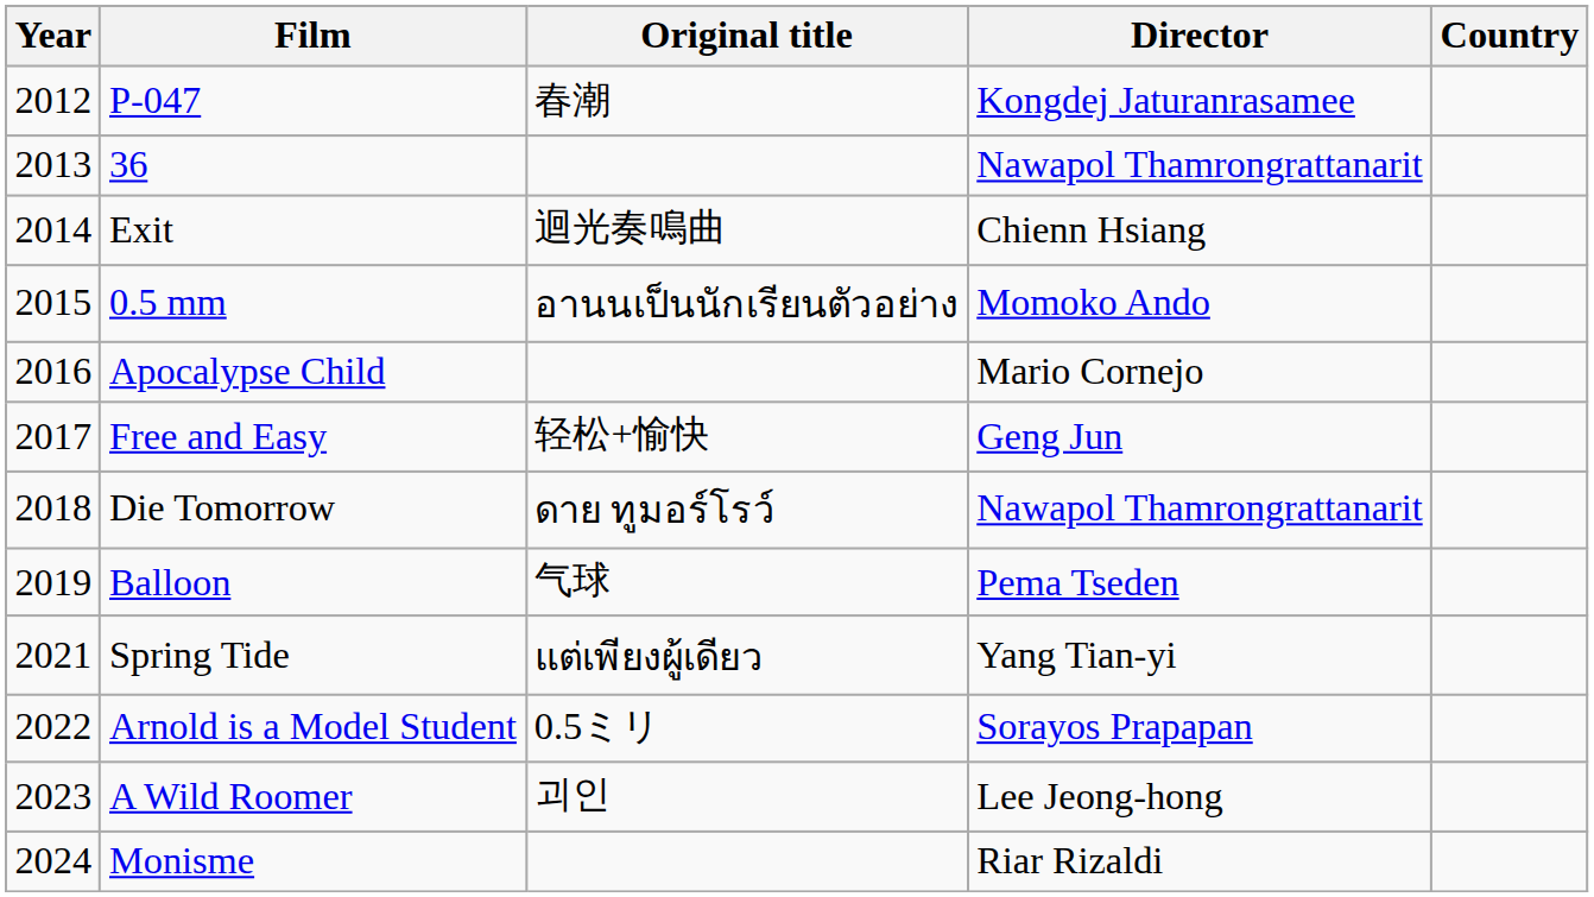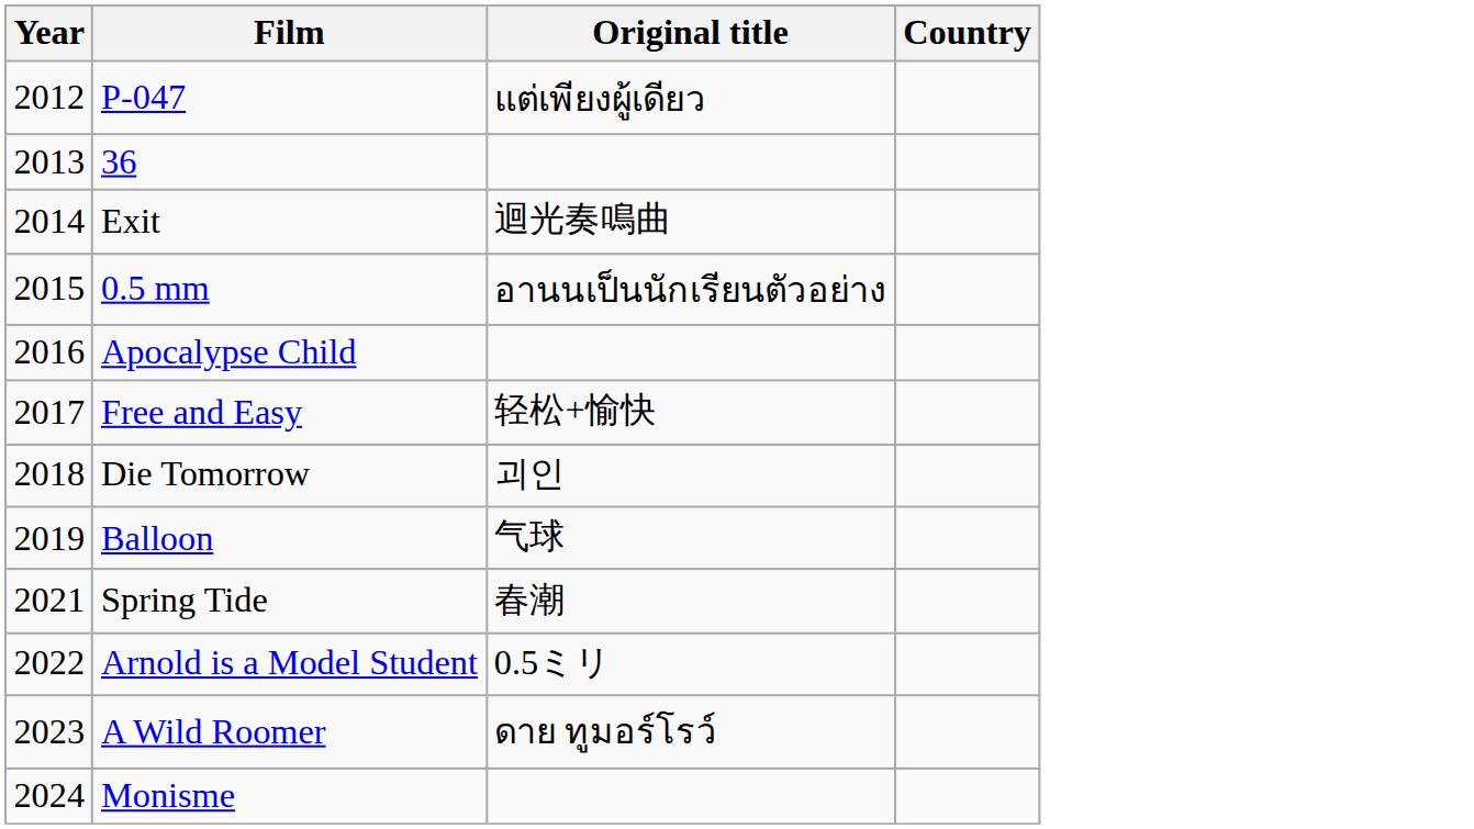 <table class="wikitable sortable">
 <tr>
 <th>Year</th>
 <th>Film</th>
 <th>Original title</th>
-<th>Director</th>
 <th>Country</th>
 </tr>
 <tr>
 <td style="text-align:center;">2012</td>
 <td><a href='#'>P-047</a></td>
-<td>春潮</td>
-<td><a href='#'>Kongdej Jaturanrasamee</a></td>
+<td>แต่เพียงผู้เดียว</td>
 <td></td>
 </tr>
 <tr>
 <td style="text-align:center;">2013</td>
 <td><a href='#'>36</a></td>
 <td></td>
-<td><a href='#'>Nawapol Thamrongrattanarit</a></td>
 <td></td>
 </tr>
 <tr>
 <td style="text-align:center;">2014</td>
 <td>Exit</td>
 <td>迴光奏鳴曲</td>
-<td>Chienn Hsiang</td>
 <td></td>
 </tr>
 <tr>
 <td style="text-align:center;">2015</td>
 <td><a href='#'>0.5 mm</a></td>
 <td>อานนเป็นนักเรียนตัวอย่าง</td>
-<td><a href='#'>Momoko Ando</a></td>
 <td></td>
 </tr>
 <tr>
 <td style="text-align:center;">2016</td>
 <td><a href='#'>Apocalypse Child</a></td>
 <td></td>
-<td>Mario Cornejo</td>
 <td></td>
 </tr>
 <tr>
 <td style="text-align:center;">2017</td>
 <td><a href='#'>Free and Easy</a></td>
 <td>轻松+愉快</td>
-<td><a href='#'>Geng Jun</a></td>
 <td></td>
 </tr>
 <tr>
 <td style="text-align:center;">2018</td>
 <td>Die Tomorrow</td>
-<td>ดาย ทูมอร์โรว์</td>
-<td><a href='#'>Nawapol Thamrongrattanarit</a></td>
+<td>괴인</td>
 <td></td>
 </tr>
 <tr>
 <td style="text-align:center;">2019</td>
 <td><a href='#'>Balloon</a></td>
 <td>气球</td>
-<td><a href='#'>Pema Tseden</a></td>
 <td></td>
 </tr>
 <tr>
 <td style="text-align:center;">2021</td>
 <td>Spring Tide</td>
-<td>แต่เพียงผู้เดียว</td>
-<td>Yang Tian-yi</td>
+<td>春潮</td>
 <td></td>
 </tr>
 <tr>
 <td style="text-align:center;">2022</td>
 <td><a href='#'>Arnold is a Model Student</a></td>
 <td>0.5ミリ</td>
-<td><a href='#'>Sorayos Prapapan</a></td>
 <td></td>
 </tr>
 <tr>
 <td style="text-align:center;">2023</td>
 <td><a href='#'>A Wild Roomer</a></td>
-<td>괴인</td>
-<td>Lee Jeong-hong</td>
+<td>ดาย ทูมอร์โรว์</td>
 <td></td>
 </tr>
 <tr>
 <td style="text-align:center;">2024</td>
 <td><a href='#'>Monisme</a></td>
 <td></td>
-<td>Riar Rizaldi</td>
 <td></td>
 </tr>
 </table>
